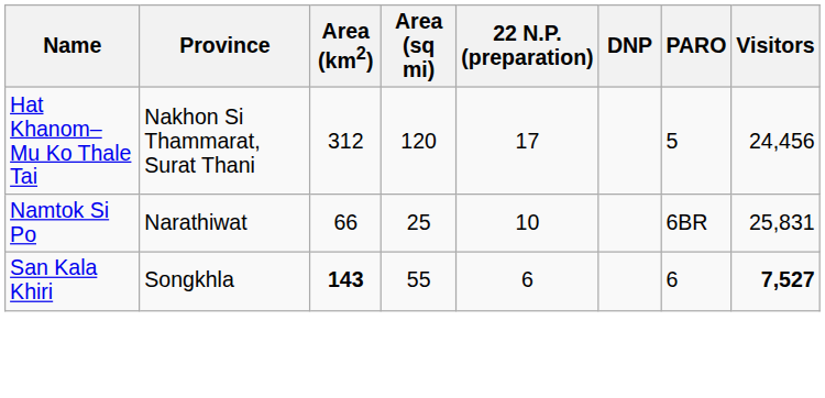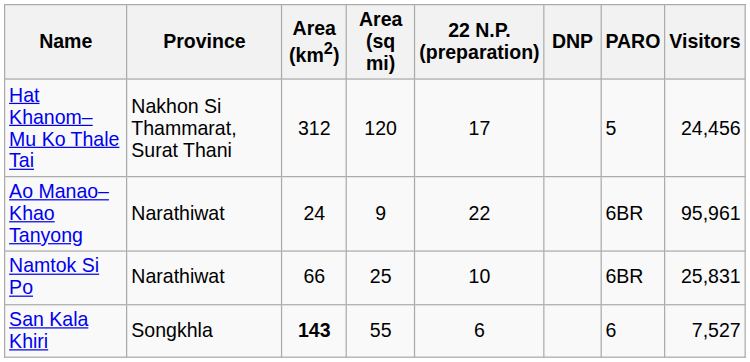 <table class="wikitable sortable" style="max-width:600pt;">
 <tr>
 <th style="width:18%;">Name</th>
 <th style="width:23%;">Province</th>
 <th style="width:9%;">Area<br>(km<sup>2</sup>)</th>
 <th style="width:10%;">Area<br>(sq mi)</th>
 <th style="width:16%;">22 N.P.<br>(preparation)</th>
 <th style="width:8%;">DNP</th>
 <th style="width:8%;">PARO</th>
 <th style="width:8%;">Visitors</th>
 </tr>
 <tr>
 <td><a href='#'>Hat Khanom–<br>Mu Ko Thale Tai</a></td>
 <td>Nakhon Si Thammarat,<br>Surat Thani</td>
 <td style="text-align:center;">312</td>
 <td style="text-align:center;">120</td>
 <td style="text-align:center;">17</td>
 <td></td>
 <td>5</td>
 <td style="text-align:right;">24,456</td>
 </tr>
 <tr>
+<td><a href='#'>Ao Manao–<br>Khao Tanyong</a></td>
+<td>Narathiwat</td>
+<td style="text-align:center;">24</td>
+<td style="text-align:center;">9</td>
+<td style="text-align:center;">22</td>
+<td></td>
+<td>6BR</td>
+<td style="text-align:right;">95,961</td>
+</tr>
+<tr>
 <td><a href='#'>Namtok Si Po</a></td>
 <td>Narathiwat</td>
 <td style="text-align:center;">66</td>
 <td style="text-align:center;">25</td>
 <td style="text-align:center;">10</td>
 <td></td>
 <td>6BR</td>
 <td style="text-align:right;">25,831</td>
 </tr>
 <tr>
 <td><a href='#'>San Kala Khiri</a></td>
 <td>Songkhla</td>
 <td style="text-align:center;"><strong>143</strong></td>
 <td style="text-align:center;">55</td>
 <td style="text-align:center;">6</td>
 <td></td>
 <td>6</td>
-<td style="text-align:right;"><strong>7,527</strong></td>
+<td style="text-align:right;">7,527</td>
 </tr>
 </table>
